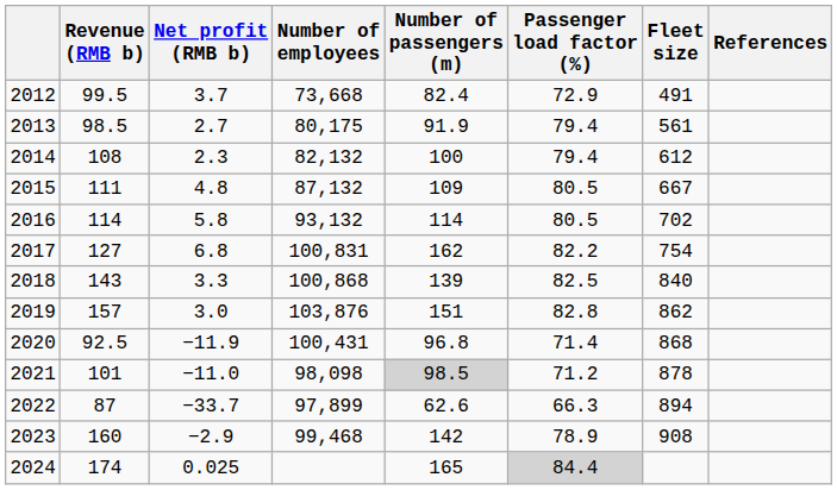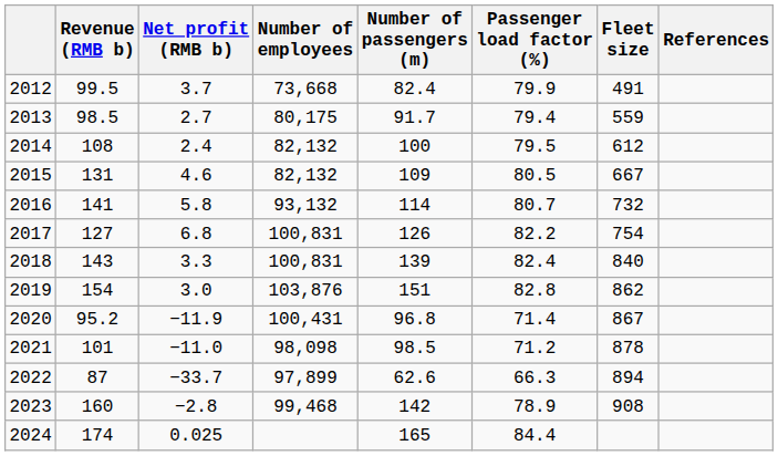 <table class="wikitable" style="text-align:center;">
 <tr>
 <th></th>
 <th>Revenue<br>(<a href='#'>RMB</a> b)</th>
 <th><a href='#'>Net profit</a><br>(RMB b)</th>
 <th>Number of<br>employees</th>
 <th>Number of<br>passengers<br>(m)</th>
 <th>Passenger<br>load factor<br>(%)</th>
 <th>Fleet<br>size</th>
 <th>References</th>
 </tr>
 <tr>
 <td style="text-align:left;">2012</td>
 <td>99.5</td>
 <td>3.7</td>
 <td>73,668</td>
 <td>82.4</td>
-<td>72.9</td>
+<td>79.9</td>
 <td>491</td>
 <td></td>
 </tr>
 <tr>
 <td style="text-align:left;">2013</td>
 <td>98.5</td>
 <td>2.7</td>
 <td>80,175</td>
-<td>91.9</td>
+<td>91.7</td>
 <td>79.4</td>
-<td>561</td>
+<td>559</td>
 <td></td>
 </tr>
 <tr>
 <td style="text-align:left;">2014</td>
 <td>108</td>
-<td>2.3</td>
+<td>2.4</td>
 <td>82,132</td>
 <td>100</td>
-<td>79.4</td>
+<td>79.5</td>
 <td>612</td>
 <td></td>
 </tr>
 <tr>
 <td style="text-align:left;">2015</td>
-<td>111</td>
-<td>4.8</td>
-<td>87,132</td>
+<td>131</td>
+<td>4.6</td>
+<td>82,132</td>
 <td>109</td>
 <td>80.5</td>
 <td>667</td>
 <td></td>
 </tr>
 <tr>
 <td style="text-align:left;">2016</td>
-<td>114</td>
+<td>141</td>
 <td>5.8</td>
 <td>93,132</td>
 <td>114</td>
-<td>80.5</td>
-<td>702</td>
+<td>80.7</td>
+<td>732</td>
 <td></td>
 </tr>
 <tr>
 <td style="text-align:left;">2017</td>
 <td>127</td>
 <td>6.8</td>
 <td>100,831</td>
-<td>162</td>
+<td>126</td>
 <td>82.2</td>
 <td>754</td>
 <td></td>
 </tr>
 <tr>
 <td style="text-align:left;">2018</td>
 <td>143</td>
 <td>3.3</td>
-<td>100,868</td>
+<td>100,831</td>
 <td>139</td>
-<td>82.5</td>
+<td>82.4</td>
 <td>840</td>
 <td></td>
 </tr>
 <tr>
 <td>2019</td>
-<td>157</td>
+<td>154</td>
 <td>3.0</td>
 <td>103,876</td>
 <td>151</td>
 <td>82.8</td>
 <td>862</td>
 <td></td>
 </tr>
 <tr>
 <td>2020</td>
-<td>92.5</td>
+<td>95.2</td>
 <td><span>−11.9</span></td>
 <td>100,431</td>
 <td>96.8</td>
 <td>71.4</td>
-<td>868</td>
+<td>867</td>
 <td></td>
 </tr>
 <tr>
 <td>2021</td>
 <td>101</td>
 <td><span>−11.0</span></td>
 <td>98,098</td>
-<td style="background: lightgrey;">98.5</td>
+<td>98.5</td>
 <td>71.2</td>
 <td>878</td>
 <td></td>
 </tr>
 <tr>
 <td>2022</td>
 <td>87</td>
 <td><span>−33.7</span></td>
 <td>97,899</td>
 <td>62.6</td>
 <td>66.3</td>
 <td>894</td>
 <td></td>
 </tr>
 <tr>
 <td>2023</td>
 <td>160</td>
-<td><span>−2.9</span></td>
+<td><span>−2.8</span></td>
 <td>99,468</td>
 <td>142</td>
 <td>78.9</td>
 <td>908</td>
 <td></td>
 </tr>
 <tr>
 <td>2024</td>
 <td>174</td>
 <td>0.025</td>
 <td></td>
 <td>165</td>
-<td style="background: lightgrey;">84.4</td>
+<td>84.4</td>
 <td></td>
 <td></td>
 </tr>
 </table>
